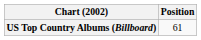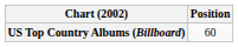 <table class="wikitable plainrowheaders" style="text-align:center">
 <tr>
 <th scope="col">Chart (2002)</th>
 <th scope="col">Position</th>
 </tr>
 <tr>
 <th scope="row">US Top Country Albums (<em>Billboard</em>)</th>
-<td>61</td>
+<td>60</td>
 </tr>
 </table>
